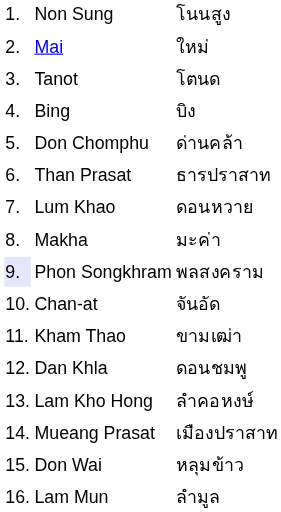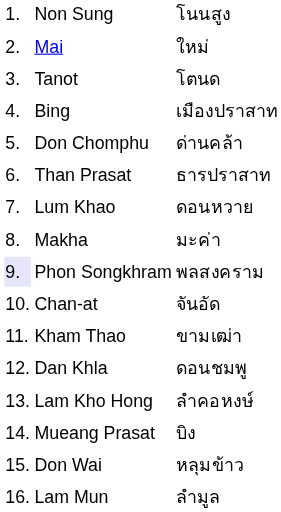 <table>
 <tr>
 <td>1.</td>
 <td>Non Sung</td>
 <td>โนนสูง</td>
 <td></td>
 </tr>
 <tr>
 <td>2.</td>
 <td><a href='#'>Mai</a></td>
 <td>ใหม่</td>
 <td></td>
 </tr>
 <tr>
 <td>3.</td>
 <td>Tanot</td>
 <td>โตนด</td>
 <td></td>
 </tr>
 <tr>
 <td>4.</td>
 <td>Bing</td>
-<td>บิง</td>
+<td>เมืองปราสาท</td>
 <td></td>
 </tr>
 <tr>
 <td>5.</td>
 <td>Don Chomphu</td>
 <td>ด่านคล้า</td>
 <td></td>
 </tr>
 <tr>
 <td>6.</td>
 <td>Than Prasat</td>
 <td>ธารปราสาท</td>
 <td></td>
 </tr>
 <tr>
 <td>7.</td>
 <td>Lum Khao</td>
 <td>ดอนหวาย</td>
 <td></td>
 </tr>
 <tr>
 <td>8.</td>
 <td>Makha</td>
 <td>มะค่า</td>
 <td></td>
 </tr>
 <tr>
 <td style="background: lavender;">9.</td>
 <td>Phon Songkhram</td>
 <td>พลสงคราม</td>
 <td></td>
 </tr>
 <tr>
 <td>10.</td>
 <td>Chan-at</td>
 <td>จันอัด</td>
 <td></td>
 </tr>
 <tr>
 <td>11.</td>
 <td>Kham Thao</td>
 <td>ขามเฒ่า</td>
 <td></td>
 </tr>
 <tr>
 <td>12.</td>
 <td>Dan Khla</td>
 <td>ดอนชมพู</td>
 <td></td>
 </tr>
 <tr>
 <td>13.</td>
 <td>Lam Kho Hong</td>
 <td>ลำคอหงษ์</td>
 <td></td>
 </tr>
 <tr>
 <td>14.</td>
 <td>Mueang Prasat</td>
-<td>เมืองปราสาท</td>
+<td>บิง</td>
 <td></td>
 </tr>
 <tr>
 <td>15.</td>
 <td>Don Wai</td>
 <td>หลุมข้าว</td>
 <td></td>
 </tr>
 <tr>
 <td>16.</td>
 <td>Lam Mun</td>
 <td>ลำมูล</td>
 <td></td>
 </tr>
 </table>
